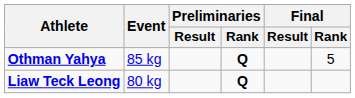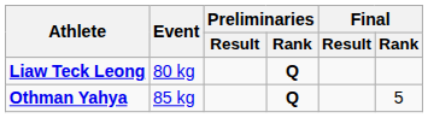 <table class="wikitable" style="font-size:90%">
 <tr>
 <th rowspan=2>Athlete</th>
 <th rowspan=2>Event</th>
 <th colspan=2>Preliminaries</th>
 <th colspan=2>Final</th>
 </tr>
 <tr style="font-size:95%">
 <th>Result</th>
 <th>Rank</th>
 <th>Result</th>
 <th>Rank</th>
 </tr>
 <tr align=center>
+<td align=left><strong><a href='#'>Liaw Teck Leong</a></strong></td>
+<td align=left><a href='#'>80 kg</a></td>
+<td></td>
+<td><strong>Q</strong></td>
+<td></td>
+<td></td>
+</tr>
+<tr align=center>
 <td align=left><strong><a href='#'>Othman Yahya</a></strong></td>
 <td align=left><a href='#'>85 kg</a></td>
 <td></td>
 <td><strong>Q</strong></td>
 <td></td>
 <td>5</td>
 </tr>
-<tr align=center>
-<td align=left><strong><a href='#'>Liaw Teck Leong</a></strong></td>
-<td align=left><a href='#'>80 kg</a></td>
-<td></td>
-<td><strong>Q</strong></td>
-<td></td>
-<td></td>
-</tr>
 </table>
